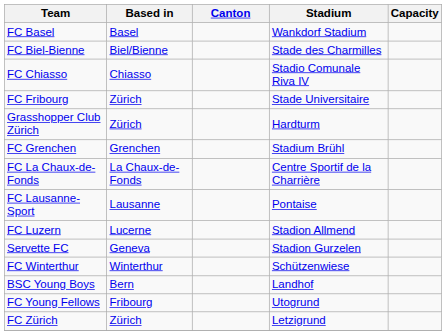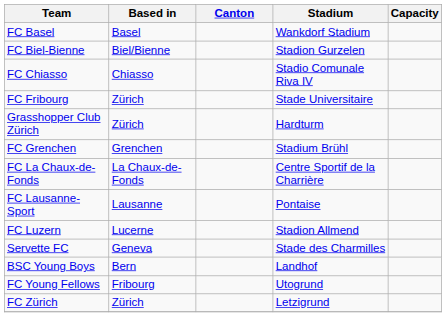 <table class="wikitable sortable" style="text-align: left;">
 <tr>
 <th>Team</th>
 <th>Based in</th>
 <th width="100"><a href='#'>Canton</a></th>
 <th>Stadium</th>
 <th>Capacity</th>
 </tr>
 <tr>
 <td><a href='#'>FC Basel</a></td>
 <td><a href='#'>Basel</a></td>
 <td></td>
 <td><a href='#'>Wankdorf Stadium</a></td>
 <td></td>
 </tr>
 <tr>
 <td><a href='#'>FC Biel-Bienne</a></td>
 <td><a href='#'>Biel/Bienne</a></td>
 <td></td>
-<td><a href='#'>Stade des Charmilles</a></td>
+<td><a href='#'>Stadion Gurzelen</a></td>
 <td></td>
 </tr>
 <tr>
 <td><a href='#'>FC Chiasso</a></td>
 <td><a href='#'>Chiasso</a></td>
 <td></td>
 <td><a href='#'>Stadio Comunale Riva IV</a></td>
 <td></td>
 </tr>
 <tr>
 <td><a href='#'>FC Fribourg</a></td>
 <td><a href='#'>Zürich</a></td>
 <td></td>
 <td><a href='#'>Stade Universitaire</a></td>
 <td></td>
 </tr>
 <tr>
 <td><a href='#'>Grasshopper Club Zürich</a></td>
 <td><a href='#'>Zürich</a></td>
 <td></td>
 <td><a href='#'>Hardturm</a></td>
 <td></td>
 </tr>
 <tr>
 <td><a href='#'>FC Grenchen</a></td>
 <td><a href='#'>Grenchen</a></td>
 <td></td>
 <td><a href='#'>Stadium Brühl</a></td>
 <td></td>
 </tr>
 <tr>
 <td><a href='#'>FC La Chaux-de-Fonds</a></td>
 <td><a href='#'>La Chaux-de-Fonds</a></td>
 <td></td>
 <td><a href='#'>Centre Sportif de la Charrière</a></td>
 <td></td>
 </tr>
 <tr>
 <td><a href='#'>FC Lausanne-Sport</a></td>
 <td><a href='#'>Lausanne</a></td>
 <td></td>
 <td><a href='#'>Pontaise</a></td>
 <td></td>
 </tr>
 <tr>
 <td><a href='#'>FC Luzern</a></td>
 <td><a href='#'>Lucerne</a></td>
 <td></td>
 <td><a href='#'>Stadion Allmend</a></td>
 <td></td>
 </tr>
 <tr>
 <td><a href='#'>Servette FC</a></td>
 <td><a href='#'>Geneva</a></td>
 <td></td>
-<td><a href='#'>Stadion Gurzelen</a></td>
-<td></td>
-</tr>
-<tr>
-<td><a href='#'>FC Winterthur</a></td>
-<td><a href='#'>Winterthur</a></td>
-<td></td>
-<td><a href='#'>Schützenwiese</a></td>
+<td><a href='#'>Stade des Charmilles</a></td>
 <td></td>
 </tr>
 <tr>
 <td><a href='#'>BSC Young Boys</a></td>
 <td><a href='#'>Bern</a></td>
 <td></td>
 <td><a href='#'>Landhof</a></td>
 <td></td>
 </tr>
 <tr>
 <td><a href='#'>FC Young Fellows</a></td>
 <td><a href='#'>Fribourg</a></td>
 <td></td>
 <td><a href='#'>Utogrund</a></td>
 <td></td>
 </tr>
 <tr>
 <td><a href='#'>FC Zürich</a></td>
 <td><a href='#'>Zürich</a></td>
 <td></td>
 <td><a href='#'>Letzigrund</a></td>
 <td></td>
 </tr>
 <tr>
 </tr>
 </table>
